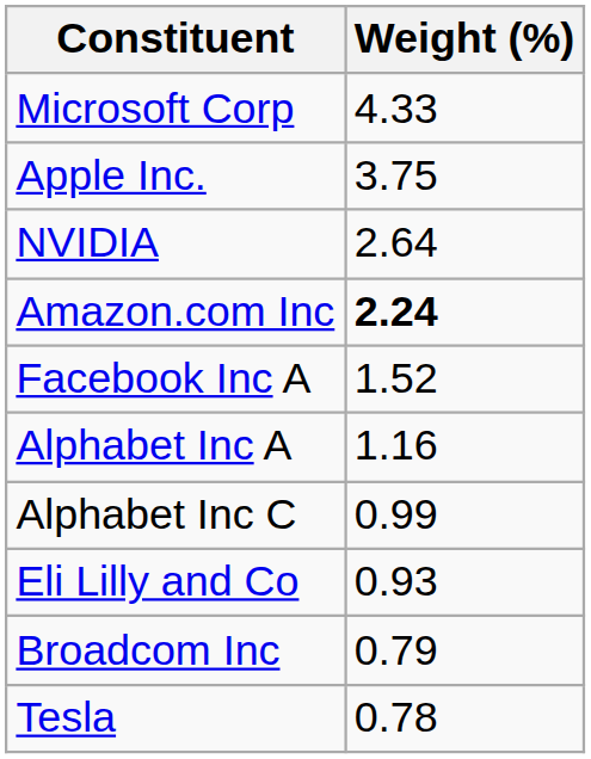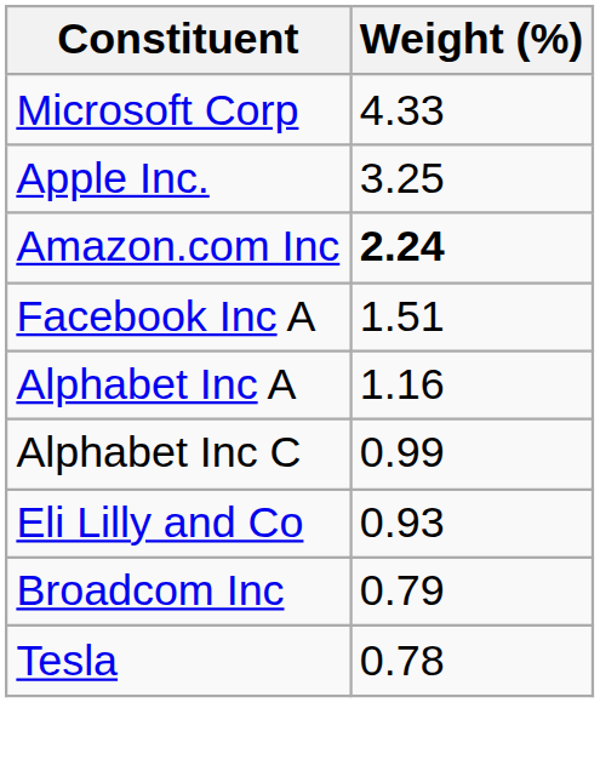 <table class="wikitable">
 <tr>
 <th>Constituent</th>
 <th>Weight (%)</th>
 </tr>
 <tr>
 <td><a href='#'>Microsoft Corp</a></td>
 <td>4.33</td>
 </tr>
 <tr>
 <td><a href='#'>Apple Inc.</a></td>
-<td>3.75</td>
-</tr>
-<tr>
-<td><a href='#'>NVIDIA</a></td>
-<td>2.64</td>
+<td>3.25</td>
 </tr>
 <tr>
 <td><a href='#'>Amazon.com Inc</a></td>
 <td><strong>2.24</strong></td>
 </tr>
 <tr>
 <td><a href='#'>Facebook Inc</a> A</td>
-<td>1.52</td>
+<td>1.51</td>
 </tr>
 <tr>
 <td><a href='#'>Alphabet Inc</a> A</td>
 <td>1.16</td>
 </tr>
 <tr>
 <td>Alphabet Inc C</td>
 <td>0.99</td>
 </tr>
 <tr>
 <td><a href='#'>Eli Lilly and Co</a></td>
 <td>0.93</td>
 </tr>
 <tr>
 <td><a href='#'>Broadcom Inc</a></td>
 <td>0.79</td>
 </tr>
 <tr>
 <td><a href='#'>Tesla</a></td>
 <td>0.78</td>
 </tr>
 </table>
